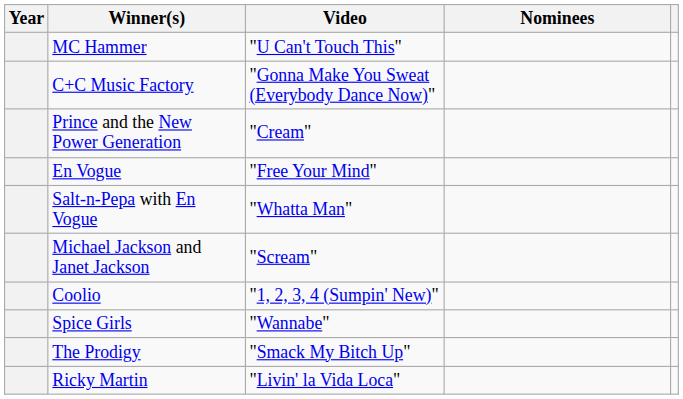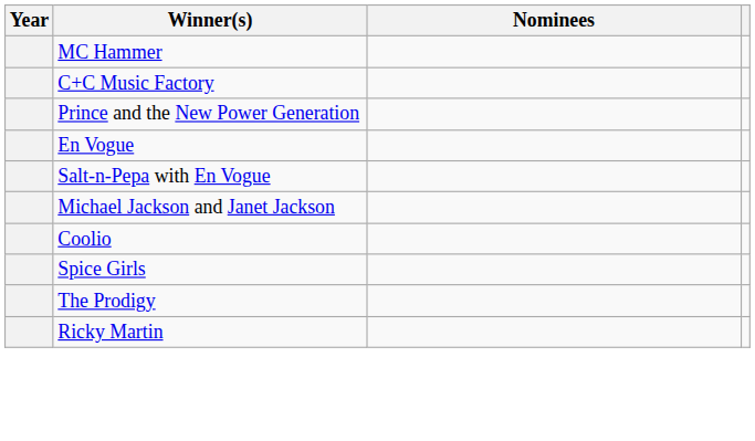 <table class="wikitable sortable">
 <tr>
 <th scope="col">Year</th>
 <th scope="col" style="width:250px;">Winner(s)</th>
-<th scope="col" style="width:250px;">Video</th>
 <th scope="col" style="width:300px;">Nominees</th>
 <th scope="col" class="unsortable"></th>
 </tr>
 <tr>
 <th scope="row"></th>
 <td><a href='#'>MC Hammer</a></td>
-<td>"<a href='#'>U Can't Touch This</a>"</td>
 <td></td>
 <td align="center"></td>
 </tr>
 <tr>
 <th scope="row"></th>
 <td><a href='#'>C+C Music Factory</a></td>
-<td>"<a href='#'>Gonna Make You Sweat (Everybody Dance Now)</a>"</td>
 <td></td>
 <td align="center"></td>
 </tr>
 <tr>
 <th scope="row"></th>
 <td><a href='#'>Prince</a> and the <a href='#'>New Power Generation</a></td>
-<td>"<a href='#'>Cream</a>"</td>
 <td></td>
 <td align="center"></td>
 </tr>
 <tr>
 <th scope="row"></th>
 <td><a href='#'>En Vogue</a></td>
-<td>"<a href='#'>Free Your Mind</a>"</td>
 <td></td>
 <td align="center"></td>
 </tr>
 <tr>
 <th scope="row"></th>
 <td><a href='#'>Salt-n-Pepa</a> with <a href='#'>En Vogue</a></td>
-<td>"<a href='#'>Whatta Man</a>"</td>
 <td></td>
 <td align="center"></td>
 </tr>
 <tr>
 <th scope="row"></th>
 <td><a href='#'>Michael Jackson</a> and <a href='#'>Janet Jackson</a></td>
-<td>"<a href='#'>Scream</a>"</td>
 <td></td>
 <td align="center"></td>
 </tr>
 <tr>
 <th scope="row"></th>
 <td><a href='#'>Coolio</a></td>
-<td>"<a href='#'>1, 2, 3, 4 (Sumpin' New)</a>"</td>
 <td></td>
 <td align="center"></td>
 </tr>
 <tr>
 <th scope="row"></th>
 <td><a href='#'>Spice Girls</a></td>
-<td>"<a href='#'>Wannabe</a>"</td>
 <td></td>
 <td align="center"></td>
 </tr>
 <tr>
 <th scope="row"></th>
 <td><a href='#'>The Prodigy</a></td>
-<td>"<a href='#'>Smack My Bitch Up</a>"</td>
 <td></td>
 <td align="center"></td>
 </tr>
 <tr>
 <th scope="row"></th>
 <td><a href='#'>Ricky Martin</a></td>
-<td>"<a href='#'>Livin' la Vida Loca</a>"</td>
 <td></td>
 <td align="center"></td>
 </tr>
 </table>
